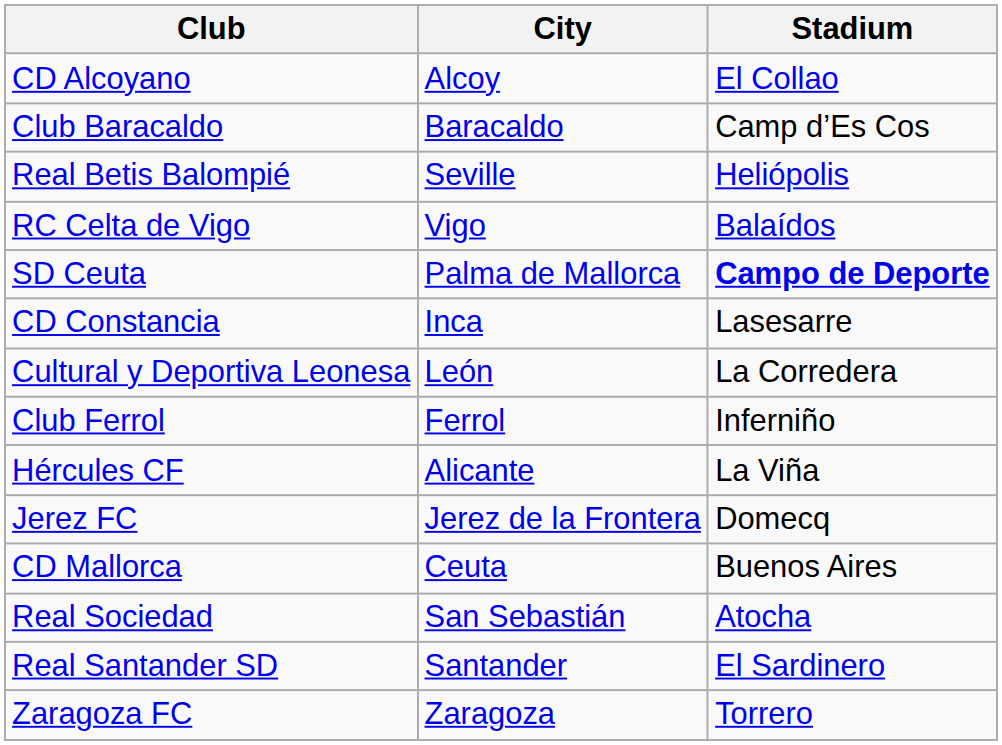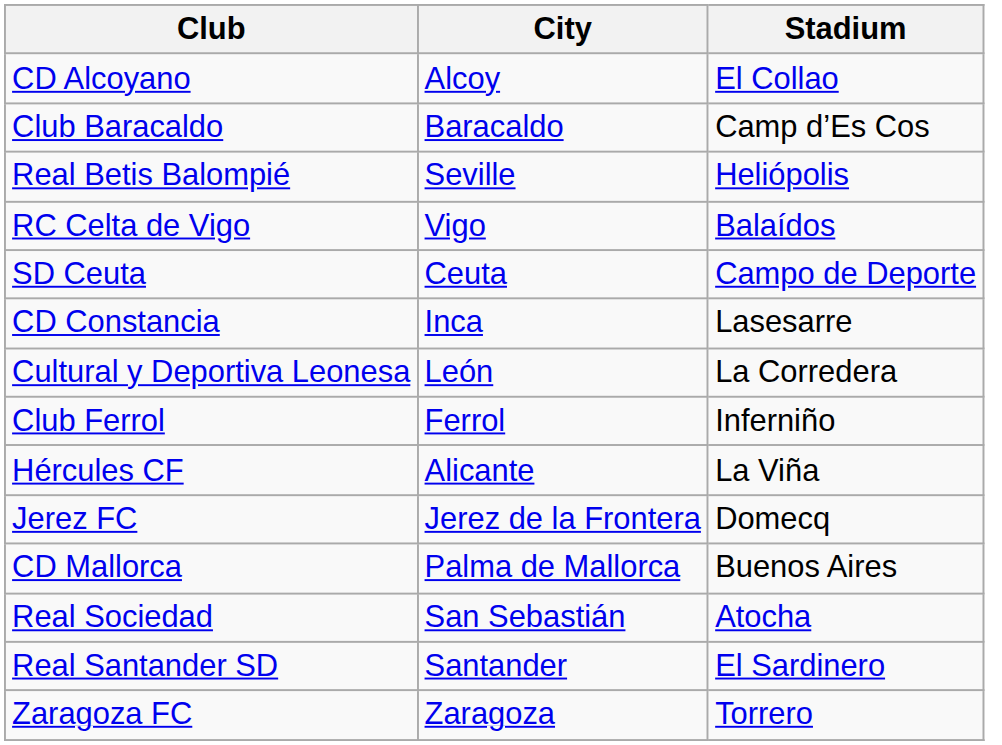 <table class="wikitable sortable" style="text-align: left;">
 <tr>
 <th>Club</th>
 <th>City</th>
 <th>Stadium</th>
 </tr>
 <tr>
 <td><a href='#'>CD Alcoyano</a></td>
 <td><a href='#'>Alcoy</a></td>
 <td><a href='#'>El Collao</a></td>
 </tr>
 <tr>
 <td><a href='#'>Club Baracaldo</a></td>
 <td><a href='#'>Baracaldo</a></td>
 <td>Camp d’Es Cos</td>
 </tr>
 <tr>
 <td><a href='#'>Real Betis Balompié</a></td>
 <td><a href='#'>Seville</a></td>
 <td><a href='#'>Heliópolis</a></td>
 </tr>
 <tr>
 <td><a href='#'>RC Celta de Vigo</a></td>
 <td><a href='#'>Vigo</a></td>
 <td><a href='#'>Balaídos</a></td>
 </tr>
 <tr>
 <td><a href='#'>SD Ceuta</a></td>
-<td><a href='#'>Palma de Mallorca</a></td>
-<td><strong><a href='#'>Campo de Deporte</a></strong></td>
+<td><a href='#'>Ceuta</a></td>
+<td><a href='#'>Campo de Deporte</a></td>
 </tr>
 <tr>
 <td><a href='#'>CD Constancia</a></td>
 <td><a href='#'>Inca</a></td>
 <td>Lasesarre</td>
 </tr>
 <tr>
 <td><a href='#'>Cultural y Deportiva Leonesa</a></td>
 <td><a href='#'>León</a></td>
 <td>La Corredera</td>
 </tr>
 <tr>
 <td><a href='#'>Club Ferrol</a></td>
 <td><a href='#'>Ferrol</a></td>
 <td>Inferniño</td>
 </tr>
 <tr>
 <td><a href='#'>Hércules CF</a></td>
 <td><a href='#'>Alicante</a></td>
 <td>La Viña</td>
 </tr>
 <tr>
 <td><a href='#'>Jerez FC</a></td>
 <td><a href='#'>Jerez de la Frontera</a></td>
 <td>Domecq</td>
 </tr>
 <tr>
 <td><a href='#'>CD Mallorca</a></td>
-<td><a href='#'>Ceuta</a></td>
+<td><a href='#'>Palma de Mallorca</a></td>
 <td>Buenos Aires</td>
 </tr>
 <tr>
 <td><a href='#'>Real Sociedad</a></td>
 <td><a href='#'>San Sebastián</a></td>
 <td><a href='#'>Atocha</a></td>
 </tr>
 <tr>
 <td><a href='#'>Real Santander SD</a></td>
 <td><a href='#'>Santander</a></td>
 <td><a href='#'>El Sardinero</a></td>
 </tr>
 <tr>
 <td><a href='#'>Zaragoza FC</a></td>
 <td><a href='#'>Zaragoza</a></td>
 <td><a href='#'>Torrero</a></td>
 </tr>
 <tr>
 </tr>
 </table>
